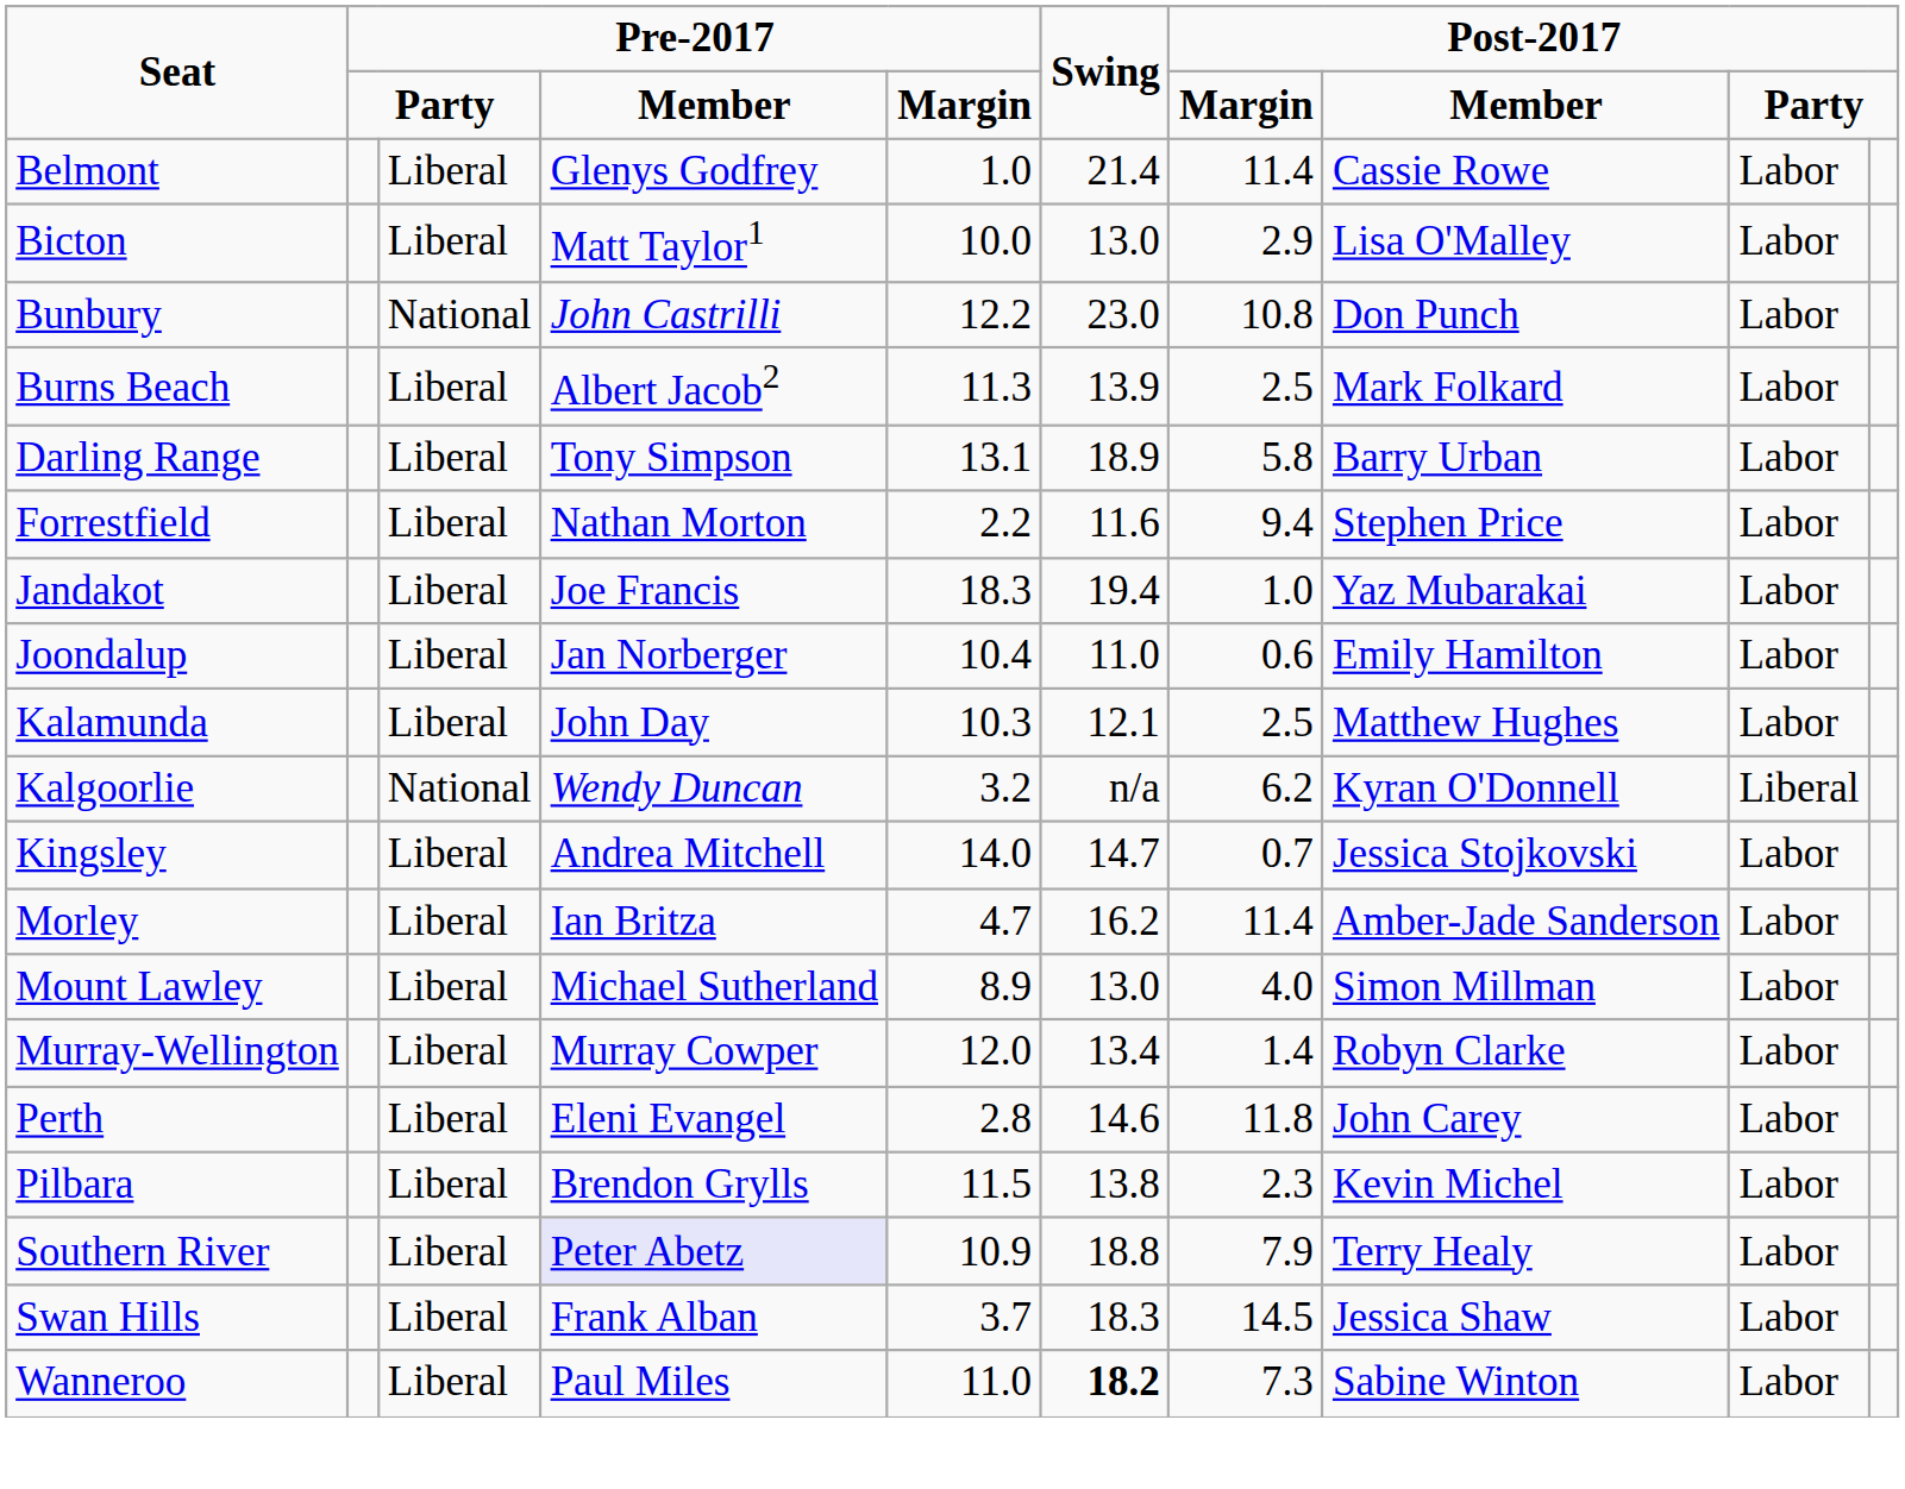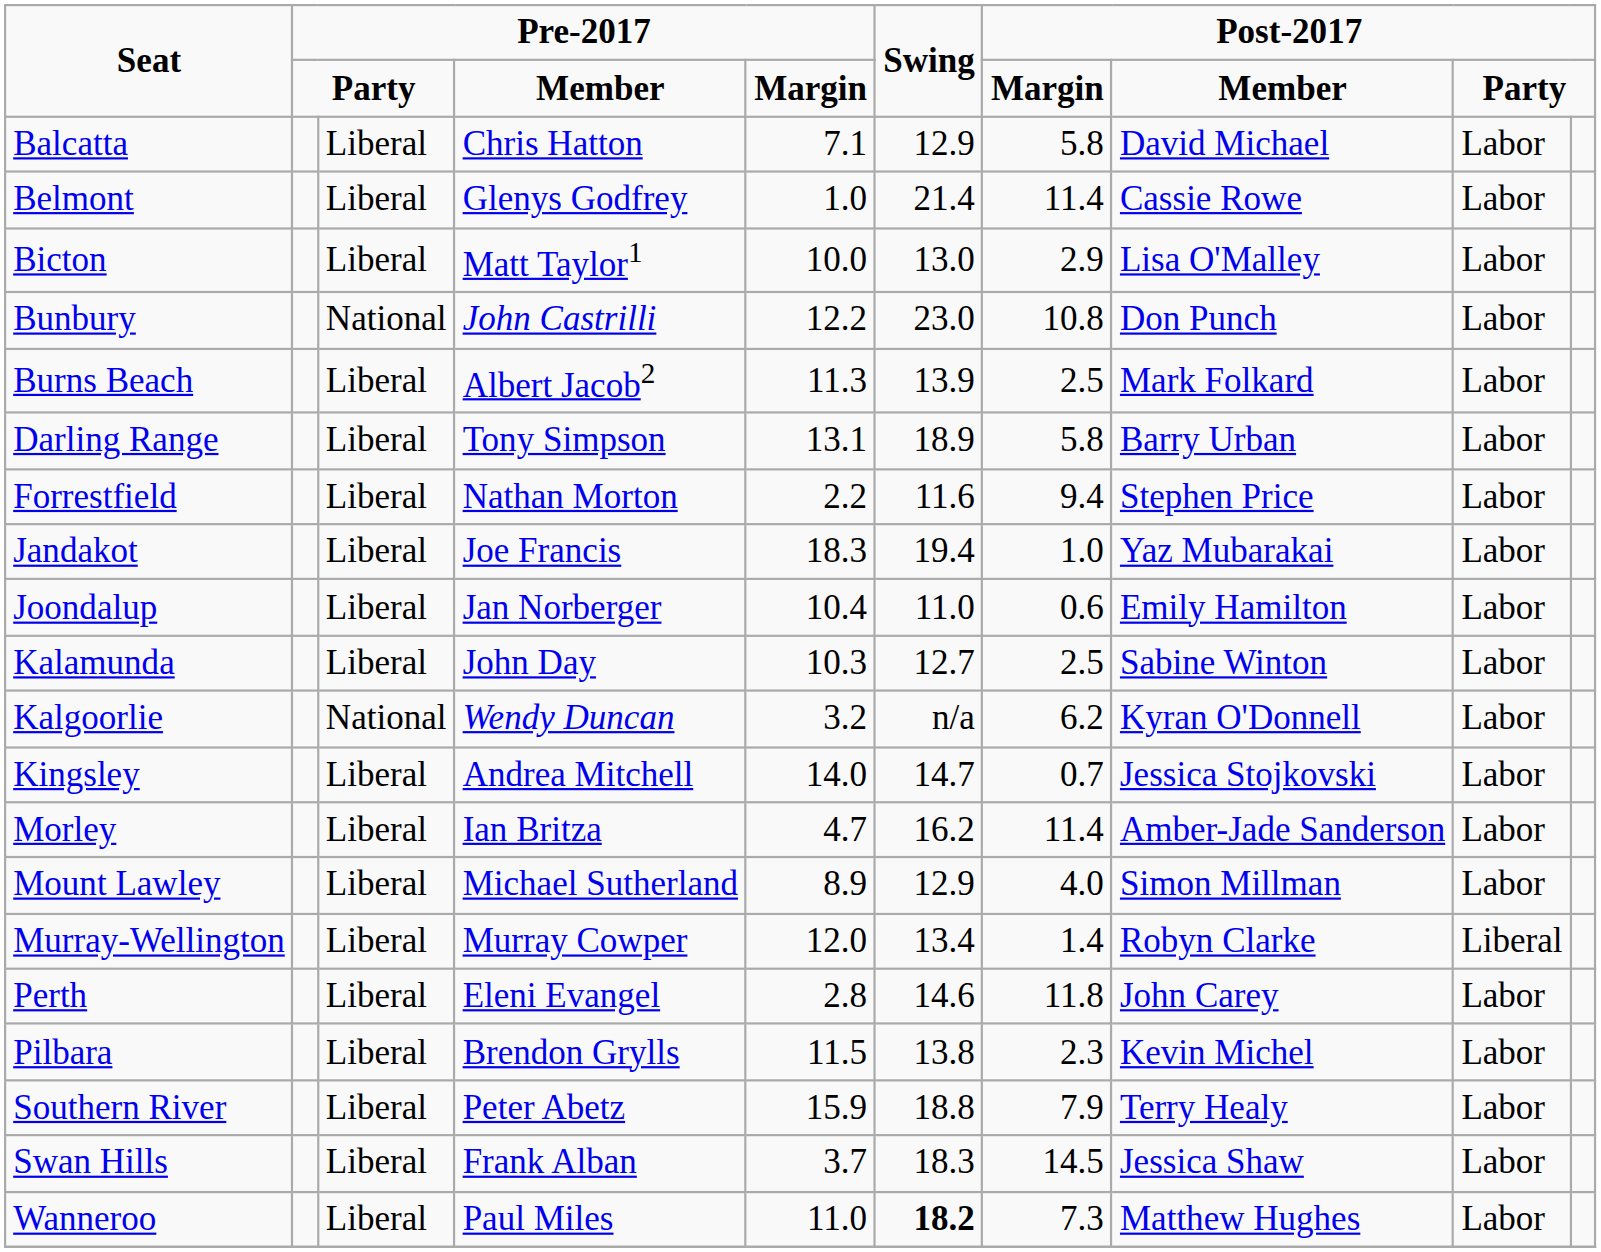 <table class="wikitable">
 <tr>
 <td rowspan="2" style="text-align:center"><strong>Seat</strong></td>
 <td colspan="4" style="text-align:center"><strong>Pre-2017</strong></td>
 <td rowspan="2" style="text-align:center"><strong>Swing</strong></td>
 <td colspan="4" style="text-align:center"><strong>Post-2017</strong></td>
 </tr>
 <tr>
 <td colspan="2" style="text-align:center"><strong>Party</strong></td>
 <td style="text-align:center"><strong>Member</strong></td>
 <td style="text-align:center"><strong>Margin</strong></td>
 <td style="text-align:center"><strong>Margin</strong></td>
 <td style="text-align:center"><strong>Member</strong></td>
 <td colspan="2" style="text-align:center"><strong>Party</strong></td>
+</tr>
+<tr>
+<td><a href='#'>Balcatta</a></td>
+<td> </td>
+<td>Liberal</td>
+<td><a href='#'>Chris Hatton</a></td>
+<td style="text-align:right;">7.1</td>
+<td style="text-align:right;">12.9</td>
+<td style="text-align:right;">5.8</td>
+<td><a href='#'>David Michael</a></td>
+<td>Labor</td>
+<td> </td>
 </tr>
 <tr>
 <td><a href='#'>Belmont</a></td>
 <td> </td>
 <td>Liberal</td>
 <td><a href='#'>Glenys Godfrey</a></td>
 <td style="text-align:right;">1.0</td>
 <td style="text-align:right;">21.4</td>
 <td style="text-align:right;">11.4</td>
 <td><a href='#'>Cassie Rowe</a></td>
 <td>Labor</td>
 <td> </td>
 </tr>
 <tr>
 <td><a href='#'>Bicton</a></td>
 <td> </td>
 <td>Liberal</td>
 <td><a href='#'>Matt Taylor</a><sup>1</sup></td>
 <td style="text-align:right;">10.0</td>
 <td style="text-align:right;">13.0</td>
 <td style="text-align:right;">2.9</td>
 <td><a href='#'>Lisa O'Malley</a></td>
 <td>Labor</td>
 <td> </td>
 </tr>
 <tr>
 <td><a href='#'>Bunbury</a></td>
 <td> </td>
 <td>National</td>
 <td><em><a href='#'>John Castrilli</a></em></td>
 <td style="text-align:right;">12.2</td>
 <td style="text-align:right;">23.0</td>
 <td style="text-align:right;">10.8</td>
 <td><a href='#'>Don Punch</a></td>
 <td>Labor</td>
 <td> </td>
 </tr>
 <tr>
 <td><a href='#'>Burns Beach</a></td>
 <td> </td>
 <td>Liberal</td>
 <td><a href='#'>Albert Jacob</a><sup>2</sup></td>
 <td style="text-align:right;">11.3</td>
 <td style="text-align:right;">13.9</td>
 <td style="text-align:right;">2.5</td>
 <td><a href='#'>Mark Folkard</a></td>
 <td>Labor</td>
 <td> </td>
 </tr>
 <tr>
 <td><a href='#'>Darling Range</a></td>
 <td> </td>
 <td>Liberal</td>
 <td><a href='#'>Tony Simpson</a></td>
 <td style="text-align:right;">13.1</td>
 <td style="text-align:right;">18.9</td>
 <td style="text-align:right;">5.8</td>
 <td><a href='#'>Barry Urban</a></td>
 <td>Labor</td>
 <td> </td>
 </tr>
 <tr>
 <td><a href='#'>Forrestfield</a></td>
 <td> </td>
 <td>Liberal</td>
 <td><a href='#'>Nathan Morton</a></td>
 <td style="text-align:right;">2.2</td>
 <td style="text-align:right;">11.6</td>
 <td style="text-align:right;">9.4</td>
 <td><a href='#'>Stephen Price</a></td>
 <td>Labor</td>
 <td> </td>
 </tr>
 <tr>
 <td><a href='#'>Jandakot</a></td>
 <td></td>
 <td>Liberal</td>
 <td><a href='#'>Joe Francis</a></td>
 <td style="text-align:right;">18.3</td>
 <td style="text-align:right;">19.4</td>
 <td style="text-align:right;">1.0</td>
 <td><a href='#'>Yaz Mubarakai</a></td>
 <td>Labor</td>
 <td></td>
 </tr>
 <tr>
 <td><a href='#'>Joondalup</a></td>
 <td></td>
 <td>Liberal</td>
 <td><a href='#'>Jan Norberger</a></td>
 <td style="text-align:right;">10.4</td>
 <td style="text-align:right;">11.0</td>
 <td style="text-align:right;">0.6</td>
 <td><a href='#'>Emily Hamilton</a></td>
 <td>Labor</td>
 <td></td>
 </tr>
 <tr>
 <td><a href='#'>Kalamunda</a></td>
 <td> </td>
 <td>Liberal</td>
 <td><a href='#'>John Day</a></td>
 <td style="text-align:right;">10.3</td>
-<td style="text-align:right;">12.1</td>
+<td style="text-align:right;">12.7</td>
 <td style="text-align:right;">2.5</td>
-<td><a href='#'>Matthew Hughes</a></td>
+<td><a href='#'>Sabine Winton</a></td>
 <td>Labor</td>
 <td> </td>
 </tr>
 <tr>
 <td><a href='#'>Kalgoorlie</a></td>
 <td></td>
 <td>National</td>
 <td><em><a href='#'>Wendy Duncan</a></em></td>
 <td style="text-align:right;">3.2</td>
 <td style="text-align:right;">n/a</td>
 <td style="text-align:right;">6.2</td>
 <td><a href='#'>Kyran O'Donnell</a></td>
-<td>Liberal</td>
+<td>Labor</td>
 <td> </td>
 </tr>
 <tr>
 <td><a href='#'>Kingsley</a></td>
 <td></td>
 <td>Liberal</td>
 <td><a href='#'>Andrea Mitchell</a></td>
 <td style="text-align:right;">14.0</td>
 <td style="text-align:right;">14.7</td>
 <td style="text-align:right;">0.7</td>
 <td><a href='#'>Jessica Stojkovski</a></td>
 <td>Labor</td>
 <td></td>
 </tr>
 <tr>
 <td><a href='#'>Morley</a></td>
 <td> </td>
 <td>Liberal</td>
 <td><a href='#'>Ian Britza</a></td>
 <td style="text-align:right;">4.7</td>
 <td style="text-align:right;">16.2</td>
 <td style="text-align:right;">11.4</td>
 <td><a href='#'>Amber-Jade Sanderson</a></td>
 <td>Labor</td>
 <td> </td>
 </tr>
 <tr>
 <td><a href='#'>Mount Lawley</a></td>
 <td> </td>
 <td>Liberal</td>
 <td><a href='#'>Michael Sutherland</a></td>
 <td style="text-align:right;">8.9</td>
-<td style="text-align:right;">13.0</td>
+<td style="text-align:right;">12.9</td>
 <td style="text-align:right;">4.0</td>
 <td><a href='#'>Simon Millman</a></td>
 <td>Labor</td>
 <td> </td>
 </tr>
 <tr>
 <td><a href='#'>Murray-Wellington</a></td>
 <td></td>
 <td>Liberal</td>
 <td><a href='#'>Murray Cowper</a></td>
 <td style="text-align:right;">12.0</td>
 <td style="text-align:right;">13.4</td>
 <td style="text-align:right;">1.4</td>
 <td><a href='#'>Robyn Clarke</a></td>
-<td>Labor</td>
+<td>Liberal</td>
 <td></td>
 </tr>
 <tr>
 <td><a href='#'>Perth</a></td>
 <td> </td>
 <td>Liberal</td>
 <td><a href='#'>Eleni Evangel</a></td>
 <td style="text-align:right;">2.8</td>
 <td style="text-align:right;">14.6</td>
 <td style="text-align:right;">11.8</td>
 <td><a href='#'>John Carey</a></td>
 <td>Labor</td>
 <td> </td>
 </tr>
 <tr>
 <td><a href='#'>Pilbara</a></td>
 <td></td>
 <td>Liberal</td>
 <td><a href='#'>Brendon Grylls</a></td>
 <td style="text-align:right;">11.5</td>
 <td style="text-align:right;">13.8</td>
 <td style="text-align:right;">2.3</td>
 <td><a href='#'>Kevin Michel</a></td>
 <td>Labor</td>
 <td> </td>
 </tr>
 <tr>
 <td><a href='#'>Southern River</a></td>
 <td> </td>
 <td>Liberal</td>
-<td style="background: lavender;"><a href='#'>Peter Abetz</a></td>
-<td style="text-align:right;">10.9</td>
+<td><a href='#'>Peter Abetz</a></td>
+<td style="text-align:right;">15.9</td>
 <td style="text-align:right;">18.8</td>
 <td style="text-align:right;">7.9</td>
 <td><a href='#'>Terry Healy</a></td>
 <td>Labor</td>
 <td> </td>
 </tr>
 <tr>
 <td><a href='#'>Swan Hills</a></td>
 <td> </td>
 <td>Liberal</td>
 <td><a href='#'>Frank Alban</a></td>
 <td style="text-align:right;">3.7</td>
 <td style="text-align:right;">18.3</td>
 <td style="text-align:right;">14.5</td>
 <td><a href='#'>Jessica Shaw</a></td>
 <td>Labor</td>
 <td> </td>
 </tr>
 <tr>
 <td><a href='#'>Wanneroo</a></td>
 <td> </td>
 <td>Liberal</td>
 <td><a href='#'>Paul Miles</a></td>
 <td style="text-align:right;">11.0</td>
 <td style="text-align:right;"><strong>18.2</strong></td>
 <td style="text-align:right;">7.3</td>
-<td><a href='#'>Sabine Winton</a></td>
+<td><a href='#'>Matthew Hughes</a></td>
 <td>Labor</td>
 <td> </td>
 </tr>
 <tr>
 </tr>
 </table>
